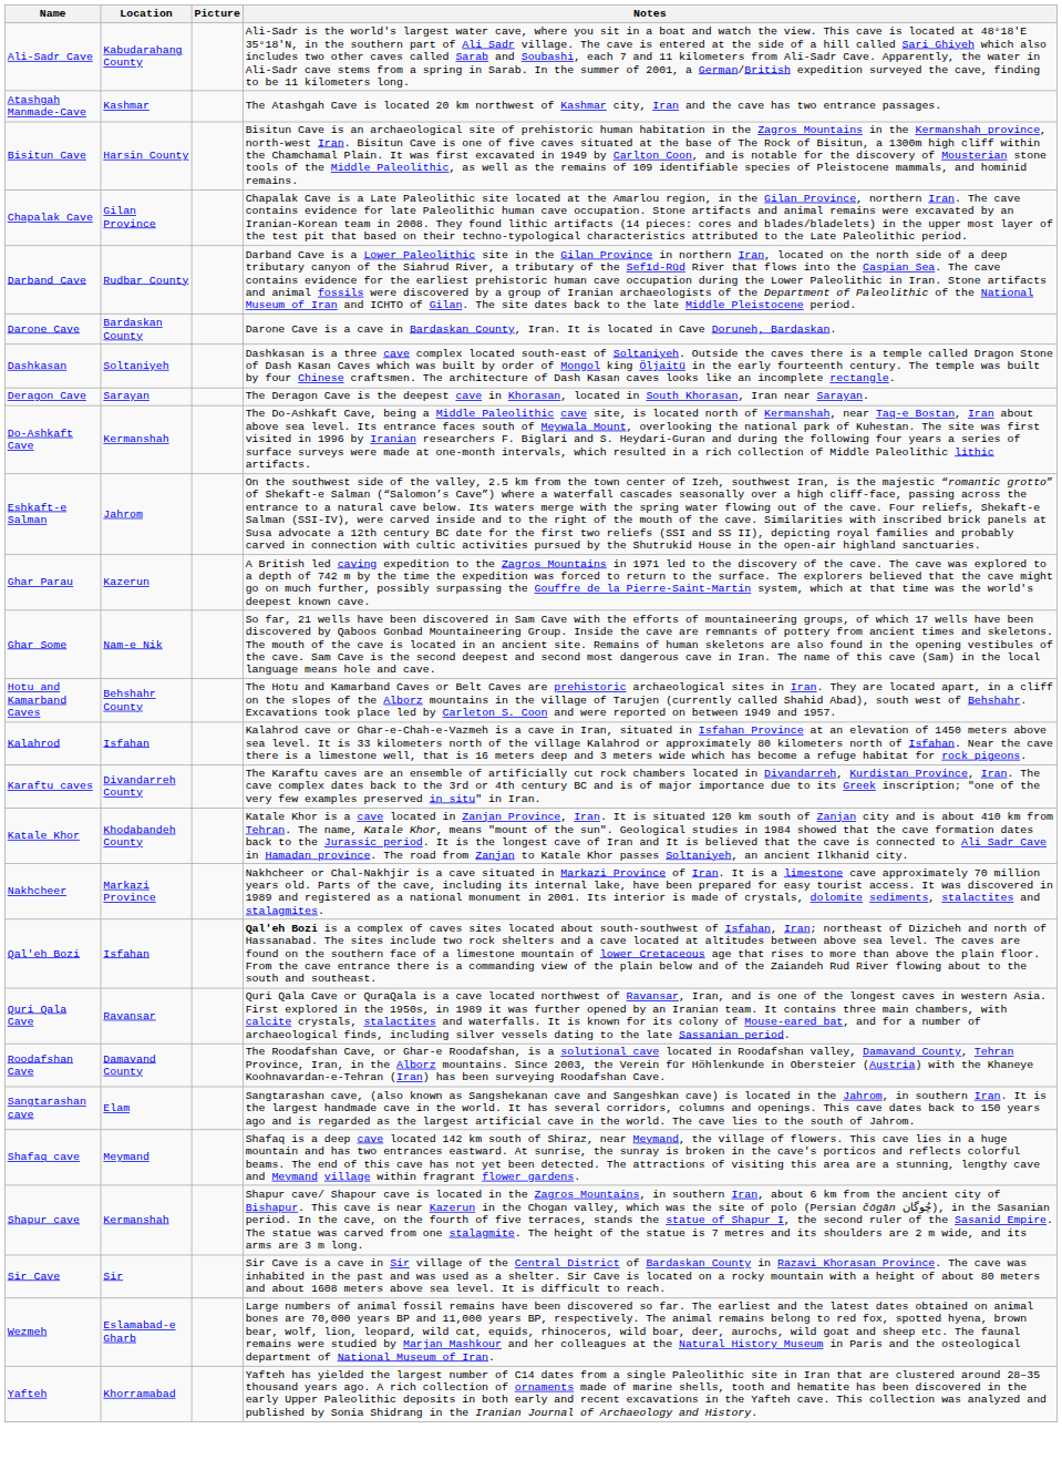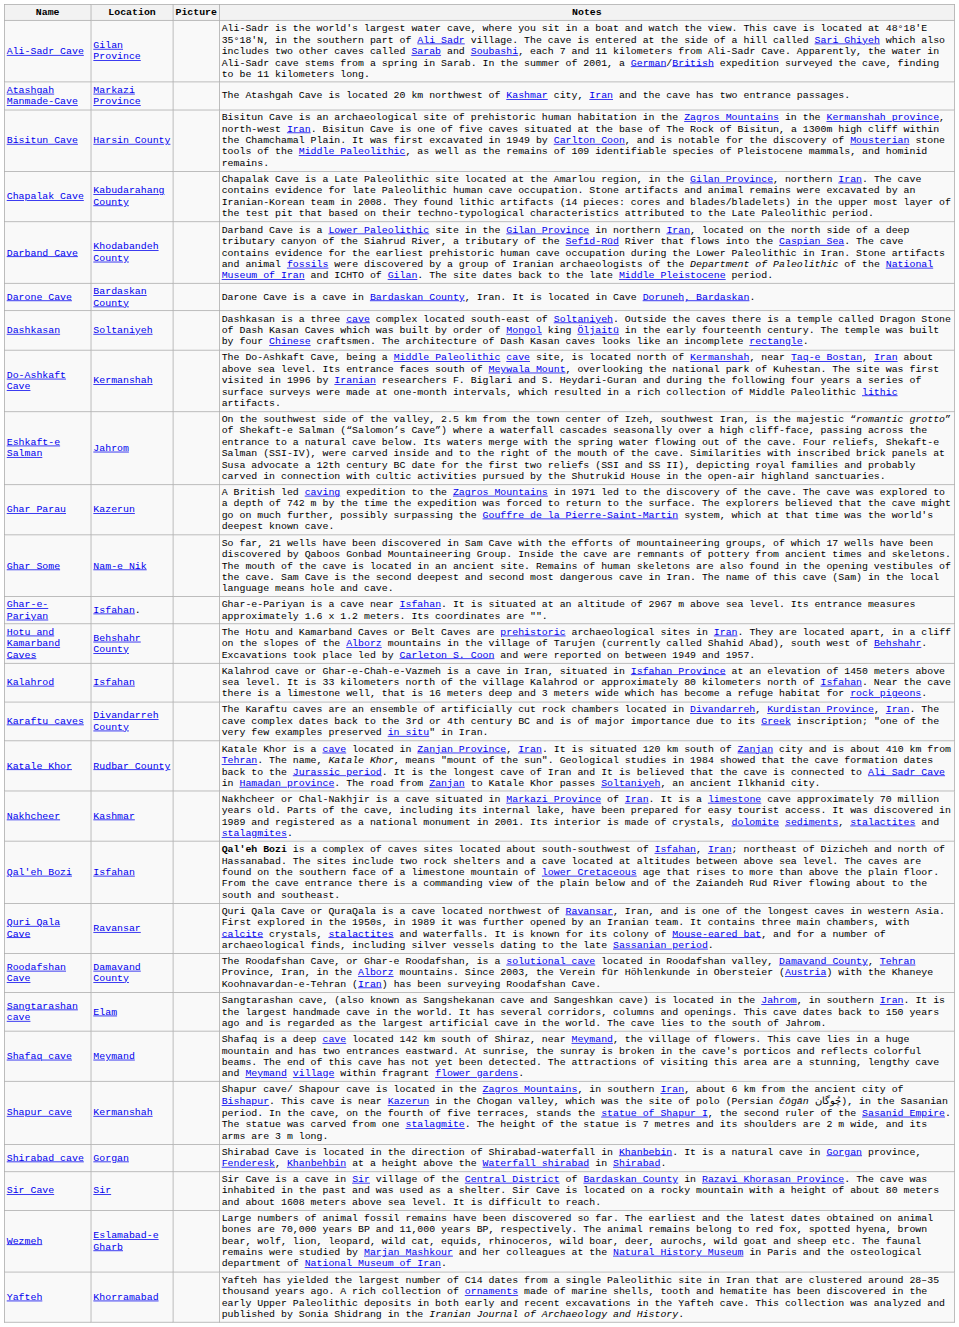 <table class="wikitable">
 <tr>
 <th>Name</th>
 <th>Location</th>
 <th>Picture</th>
 <th>Notes</th>
 </tr>
 <tr>
 <td><a href='#'>Ali-Sadr Cave</a></td>
-<td><a href='#'>Kabudarahang County</a></td>
+<td><a href='#'>Gilan Province</a></td>
 <td align="center"></td>
 <td>Ali-Sadr is the world's largest water cave, where you sit in a boat and watch the view. This cave is located at 48°18'E 35°18'N, in the southern part of <a href='#'>Ali Sadr</a> village. The cave is entered at the side of a hill called <a href='#'>Sari Ghiyeh</a> which also includes two other caves called <a href='#'>Sarab</a> and <a href='#'>Soubashi</a>, each 7 and 11 kilometers from Ali-Sadr Cave. Apparently, the water in Ali-Sadr cave stems from a spring in Sarab. In the summer of 2001, a <a href='#'>German</a>/<a href='#'>British</a> expedition surveyed the cave, finding to be 11 kilometers long.</td>
 </tr>
 <tr>
 <td><a href='#'>Atashgah Manmade-Cave</a></td>
-<td><a href='#'>Kashmar</a></td>
+<td><a href='#'>Markazi Province</a></td>
 <td align="center"></td>
 <td>The Atashgah Cave is located 20 km northwest of <a href='#'>Kashmar</a> city, <a href='#'>Iran</a> and the cave has two entrance passages.</td>
 </tr>
 <tr>
 <td><a href='#'>Bisitun Cave</a></td>
 <td><a href='#'>Harsin County</a></td>
 <td align="center"></td>
 <td>Bisitun Cave is an archaeological site of prehistoric human habitation in the <a href='#'>Zagros Mountains</a> in the <a href='#'>Kermanshah province</a>, north-west <a href='#'>Iran</a>. Bisitun Cave is one of five caves situated at the base of The Rock of Bisitun, a 1300m high cliff within the Chamchamal Plain. It was first excavated in 1949 by <a href='#'>Carlton Coon</a>, and is notable for the discovery of <a href='#'>Mousterian</a> stone tools of the <a href='#'>Middle Paleolithic</a>, as well as the remains of 109 identifiable species of Pleistocene mammals, and hominid remains.</td>
 </tr>
 <tr>
 <td><a href='#'>Chapalak Cave</a></td>
-<td><a href='#'>Gilan Province</a></td>
+<td><a href='#'>Kabudarahang County</a></td>
 <td align="center"></td>
 <td>Chapalak Cave is a Late Paleolithic site located at the Amarlou region, in the <a href='#'>Gilan Province</a>, northern <a href='#'>Iran</a>. The cave contains evidence for late Paleolithic human cave occupation. Stone artifacts and animal remains were excavated by an Iranian-Korean team in 2008. They found lithic artifacts (14 pieces: cores and blades/bladelets) in the upper most layer of the test pit that based on their techno-typological characteristics attributed to the Late Paleolithic period.</td>
 </tr>
 <tr>
 <td><a href='#'>Darband Cave</a></td>
-<td><a href='#'>Rudbar County</a></td>
+<td><a href='#'>Khodabandeh County</a></td>
 <td align="center"></td>
 <td>Darband Cave is a <a href='#'>Lower Paleolithic</a> site in the <a href='#'>Gilan Province</a> in northern <a href='#'>Iran</a>, located on the north side of a deep tributary canyon of the Siahrud River, a tributary of the <a href='#'>Sefīd-Rūd</a> River that flows into the <a href='#'>Caspian Sea</a>. The cave contains evidence for the earliest prehistoric human cave occupation during the Lower Paleolithic in Iran. Stone artifacts and animal <a href='#'>fossils</a> were discovered by a group of Iranian archaeologists of the <em>Department of Paleolithic</em>  of the <a href='#'>National Museum of Iran</a> and ICHTO of <a href='#'>Gilan</a>. The site dates back to the late <a href='#'>Middle Pleistocene</a> period.</td>
 </tr>
 <tr>
 <td><a href='#'>Darone Cave</a></td>
 <td><a href='#'>Bardaskan County</a></td>
 <td></td>
 <td>Darone Cave is a cave in <a href='#'>Bardaskan County</a>, Iran. It is located in Cave <a href='#'>Doruneh, Bardaskan</a>.</td>
 </tr>
 <tr>
 <td><a href='#'>Dashkasan</a></td>
 <td><a href='#'>Soltaniyeh</a></td>
 <td align="center"></td>
 <td>Dashkasan is a three <a href='#'>cave</a> complex located  south-east of <a href='#'>Soltaniyeh</a>. Outside the caves there is a temple called Dragon Stone of Dash Kasan Caves which was built by order of <a href='#'>Mongol</a> king <a href='#'>Öljaitü</a> in the early fourteenth century. The temple was built by four <a href='#'>Chinese</a> craftsmen. The architecture of Dash Kasan caves looks like an incomplete <a href='#'>rectangle</a>.</td>
-</tr>
-<tr>
-<td><a href='#'>Deragon Cave</a></td>
-<td><a href='#'>Sarayan</a></td>
-<td></td>
-<td>The Deragon Cave is the deepest <a href='#'>cave</a> in <a href='#'>Khorasan</a>, located in <a href='#'>South Khorasan</a>, Iran near <a href='#'>Sarayan</a>.</td>
 </tr>
 <tr>
 <td><a href='#'>Do-Ashkaft Cave</a></td>
 <td><a href='#'>Kermanshah</a></td>
 <td align="center"></td>
 <td>The Do-Ashkaft Cave, being a <a href='#'>Middle Paleolithic</a> <a href='#'>cave</a> site, is located north of <a href='#'>Kermanshah</a>, near <a href='#'>Taq-e Bostan</a>, <a href='#'>Iran</a> about  above sea level. Its entrance faces south of <a href='#'>Meywala Mount</a>, overlooking the national park of Kuhestan. The site was first visited in 1996 by <a href='#'>Iranian</a> researchers F. Biglari and S. Heydari-Guran and during the following four years a series of surface surveys were made at one-month intervals, which resulted in a rich collection of Middle Paleolithic <a href='#'>lithic</a> artifacts.</td>
 </tr>
 <tr>
 <td><a href='#'>Eshkaft-e Salman</a></td>
 <td><a href='#'>Jahrom</a></td>
 <td align="center"></td>
 <td>On the southwest side of the valley, 2.5 km from the town center of Izeh, southwest Iran, is the majestic “<em>romantic grotto</em>” of Shekaft-e Salman (“Salomon’s Cave”) where a waterfall cascades seasonally over a high cliff-face, passing across the entrance to a natural cave below. Its waters merge with the spring water flowing out of the cave. Four reliefs, Shekaft-e Salman (SSI-IV), were carved inside and to the right of the mouth of the cave. Similarities with inscribed brick panels at Susa advocate a 12th century BC date for the first two reliefs (SSI and SS II), depicting royal families and probably carved in connection with cultic activities pursued by the Shutrukid House in the open-air highland sanctuaries.</td>
 </tr>
 <tr>
 <td><a href='#'>Ghar Parau</a></td>
 <td><a href='#'>Kazerun</a></td>
 <td></td>
 <td>A British led <a href='#'>caving</a> expedition to the <a href='#'>Zagros Mountains</a> in 1971 led to the discovery of the cave. The cave was explored to a depth of 742 m by the time the expedition was forced to return to the surface. The explorers believed that the cave might go on much further, possibly surpassing the <a href='#'>Gouffre de la Pierre-Saint-Martin</a> system, which at that time was the world's deepest known cave.</td>
 </tr>
 <tr>
 <td><a href='#'>Ghar Some</a></td>
 <td><a href='#'>Nam-e Nik</a></td>
 <td align="center"></td>
 <td>So far, 21 wells have been discovered in Sam Cave with the efforts of mountaineering groups, of which 17 wells have been discovered by Qaboos Gonbad Mountaineering Group.  Inside the cave are remnants of pottery from ancient times and skeletons. The mouth of the cave is located in an ancient site. Remains of human skeletons are also found in the opening vestibules of the cave. Sam Cave is the second deepest and second most dangerous cave in Iran. The name of this cave (Sam) in the local language means hole and cave.</td>
 </tr>
 <tr>
+<td><a href='#'>Ghar-e-Pariyan</a></td>
+<td><a href='#'>Isfahan</a>.</td>
+<td></td>
+<td>Ghar-e-Pariyan is a cave near <a href='#'>Isfahan</a>. It is situated at an altitude of 2967 m above sea level. Its entrance measures approximately 1.6 x 1.2 meters. Its coordinates are "".</td>
+</tr>
+<tr>
 <td><a href='#'>Hotu and Kamarband Caves</a></td>
 <td><a href='#'>Behshahr County</a></td>
 <td align="center"></td>
 <td>The Hotu and Kamarband Caves or Belt Caves are <a href='#'>prehistoric</a> archaeological sites in <a href='#'>Iran</a>. They are located  apart, in a cliff on the slopes of the <a href='#'>Alborz</a> mountains in the village of Tarujen (currently called Shahid Abad),  south west of <a href='#'>Behshahr</a>. Excavations took place led by <a href='#'>Carleton S. Coon</a> and were reported on between 1949 and 1957.</td>
 </tr>
 <tr>
 <td><a href='#'>Kalahrod</a></td>
 <td><a href='#'>Isfahan</a></td>
 <td></td>
 <td>Kalahrod cave  or Ghar-e-Chah-e-Vazmeh is a cave in Iran, situated in <a href='#'>Isfahan Province</a> at an elevation of 1450 meters above sea level. It is 33 kilometers north of the village Kalahrod or approximately 80 kilometers north of <a href='#'>Isfahan</a>. Near the cave there is a limestone well, that is 16 meters deep and 3 meters wide which has become a refuge habitat for <a href='#'>rock pigeons</a>.</td>
 </tr>
 <tr>
 <td><a href='#'>Karaftu caves</a></td>
 <td><a href='#'>Divandarreh County</a></td>
 <td align="center"></td>
 <td>The Karaftu caves are an ensemble of artificially cut rock chambers located in <a href='#'>Divandarreh</a>, <a href='#'>Kurdistan Province</a>, <a href='#'>Iran</a>. The cave complex dates back to the 3rd or 4th century BC and is of major importance due to its <a href='#'>Greek</a> inscription; "one of the very few examples preserved <a href='#'>in situ</a>" in Iran.</td>
 </tr>
 <tr>
 <td><a href='#'>Katale Khor</a></td>
-<td><a href='#'>Khodabandeh County</a></td>
+<td><a href='#'>Rudbar County</a></td>
 <td align="center"></td>
 <td>Katale Khor is a <a href='#'>cave</a> located in <a href='#'>Zanjan Province</a>, <a href='#'>Iran</a>. It is situated 120 km south of <a href='#'>Zanjan</a> city and is about 410 km from <a href='#'>Tehran</a>. The name, <em>Katale Khor</em>, means "mount of the sun". Geological studies in 1984 showed that the cave formation dates back to the <a href='#'>Jurassic period</a>. It is the longest cave of Iran and It is believed that the cave is connected to <a href='#'>Ali Sadr Cave</a> in <a href='#'>Hamadan province</a>. The road from <a href='#'>Zanjan</a> to Katale Khor passes <a href='#'>Soltaniyeh</a>, an ancient Ilkhanid city.</td>
 </tr>
 <tr>
 <td><a href='#'>Nakhcheer</a></td>
-<td><a href='#'>Markazi Province</a></td>
+<td><a href='#'>Kashmar</a></td>
 <td align="center"></td>
 <td>Nakhcheer or Chal-Nakhjir is a cave situated in <a href='#'>Markazi Province</a> of <a href='#'>Iran</a>. It is a <a href='#'>limestone</a> cave approximately 70 million years old. Parts of the cave, including its internal lake, have been prepared for easy tourist access. It was discovered in 1989 and registered as a national monument in 2001. Its interior is made of crystals, <a href='#'>dolomite</a> <a href='#'>sediments</a>, <a href='#'>stalactites</a> and <a href='#'>stalagmites</a>.</td>
 </tr>
 <tr>
 <td><a href='#'>Qal'eh Bozi</a></td>
 <td><a href='#'>Isfahan</a></td>
 <td align="center"></td>
 <td><strong>Qal'eh Bozi</strong> is a complex of caves sites located about  south-southwest of <a href='#'>Isfahan</a>, <a href='#'>Iran</a>; northeast of Dizicheh and north of Hassanabad. The sites include two rock shelters and a cave located at altitudes between  above sea level. The caves are found on the southern face of a limestone mountain of <a href='#'>lower Cretaceous</a> age that rises to more than  above the plain floor. From the cave entrance there is a commanding view of the plain below and of the Zaiandeh Rud River flowing about  to the south and southeast.</td>
 </tr>
 <tr>
 <td><a href='#'>Quri Qala Cave</a></td>
 <td><a href='#'>Ravansar</a></td>
 <td align="center"></td>
 <td>Quri Qala Cave or QuraQala is a cave located northwest of <a href='#'>Ravansar</a>, Iran, and is one of the longest caves in western Asia. First explored in the 1950s, in 1989 it was further opened by an Iranian team. It contains three main chambers, with <a href='#'>calcite</a> crystals, <a href='#'>stalactites</a> and waterfalls. It is known for its colony of <a href='#'>Mouse-eared bat</a>, and for a number of archaeological finds, including silver vessels dating to the late <a href='#'>Sassanian period</a>.</td>
 </tr>
 <tr>
 <td><a href='#'>Roodafshan Cave</a></td>
 <td><a href='#'>Damavand County</a></td>
 <td align="center"></td>
 <td>The Roodafshan Cave, or Ghar-e Roodafshan, is a <a href='#'>solutional cave</a> located in Roodafshan valley, <a href='#'>Damavand County</a>, <a href='#'>Tehran</a> Province, Iran, in the <a href='#'>Alborz</a> mountains. Since 2003, the Verein für Höhlenkunde in Obersteier (<a href='#'>Austria</a>) with the Khaneye Koohnavardan-e-Tehran (<a href='#'>Iran</a>) has been surveying Roodafshan Cave.</td>
 </tr>
 <tr>
 <td><a href='#'>Sangtarashan cave</a></td>
 <td><a href='#'>Elam</a></td>
 <td align="center"></td>
 <td>Sangtarashan cave, (also known as Sangshekanan cave and Sangeshkan cave) is located in the <a href='#'>Jahrom</a>, in southern <a href='#'>Iran</a>. It is the largest handmade cave in the world. It has several corridors, columns and openings. This cave dates back to 150 years ago and is regarded as the largest artificial cave in the world. The cave lies to the south of Jahrom.</td>
 </tr>
 <tr>
 <td><a href='#'>Shafaq cave</a></td>
 <td><a href='#'>Meymand</a></td>
 <td></td>
 <td>Shafaq is a deep <a href='#'>cave</a> located 142 km south of Shiraz, near <a href='#'>Meymand</a>, the village of flowers. This cave lies in a huge mountain and has two entrances eastward. At sunrise, the sunray is broken in the cave's porticos and reflects colorful beams. The end of this cave has not yet been detected. The attractions of visiting this area are a stunning, lengthy cave and <a href='#'>Meymand</a> <a href='#'>village</a> within fragrant <a href='#'>flower gardens</a>.</td>
 </tr>
 <tr>
 <td><a href='#'>Shapur cave</a></td>
 <td><a href='#'>Kermanshah</a></td>
 <td align="center"></td>
 <td>Shapur cave/ Shapour cave is located in the <a href='#'>Zagros Mountains</a>, in southern <a href='#'>Iran</a>, about 6 km from the ancient city of <a href='#'>Bishapur</a>. This cave is near <a href='#'>Kazerun</a> in the Chogan valley, which was the site of polo (Persian <em>čōgān</em> چُوگان), in the Sasanian period. In the cave, on the fourth of five terraces, stands the <a href='#'>statue of Shapur I</a>, the second ruler of the <a href='#'>Sasanid Empire</a>. The statue was carved from one <a href='#'>stalagmite</a>. The height of the statue is 7 metres and its shoulders are 2 m wide, and its arms are 3 m long.</td>
 </tr>
 <tr>
+<td><a href='#'>Shirabad cave</a></td>
+<td><a href='#'>Gorgan</a></td>
+<td></td>
+<td>Shirabad Cave is located in the direction of Shirabad-waterfall in <a href='#'>Khanbebin</a>. It is a natural cave in <a href='#'>Gorgan</a> province, <a href='#'>Fenderesk</a>, <a href='#'>Khanbehbin</a> at a height above the <a href='#'>Waterfall shirabad</a> in <a href='#'>Shirabad</a>.</td>
+</tr>
+<tr>
 <td><a href='#'>Sir Cave</a></td>
 <td><a href='#'>Sir</a></td>
 <td align="center"></td>
 <td>Sir Cave is a cave in <a href='#'>Sir</a> village of the <a href='#'>Central District</a> of <a href='#'>Bardaskan County</a> in <a href='#'>Razavi Khorasan Province</a>. The cave was inhabited in the past and was used as a shelter. Sir Cave is located on a rocky mountain with a height of about 80 meters and about 1608 meters above sea level. It is difficult to reach.</td>
 </tr>
 <tr>
 <td><a href='#'>Wezmeh</a></td>
 <td><a href='#'>Eslamabad-e Gharb</a></td>
 <td align="center"></td>
 <td>Large numbers of animal fossil remains have been discovered so far. The earliest and the latest dates obtained on animal bones are 70,000 years BP and 11,000 years BP, respectively. The animal remains belong to red fox, spotted hyena, brown bear, wolf, lion, leopard, wild cat, equids, rhinoceros, wild boar, deer, aurochs, wild goat and sheep etc. The faunal remains were studied by <a href='#'>Marjan Mashkour</a> and her colleagues at the <a href='#'>Natural History Museum</a> in Paris and the osteological department of <a href='#'>National Museum of Iran</a>.</td>
 </tr>
 <tr>
 <td><a href='#'>Yafteh</a></td>
 <td><a href='#'>Khorramabad</a></td>
 <td></td>
 <td>Yafteh has yielded the largest number of C14 dates from a single Paleolithic site in Iran that are clustered around 28–35 thousand years ago. A rich collection of <a href='#'>ornaments</a> made of marine shells, tooth and hematite has been discovered in the early Upper Paleolithic deposits in both early and recent excavations in the Yafteh cave. This collection was analyzed and published by Sonia Shidrang in the <em>Iranian Journal of Archaeology and History</em>.</td>
 </tr>
 </table>
